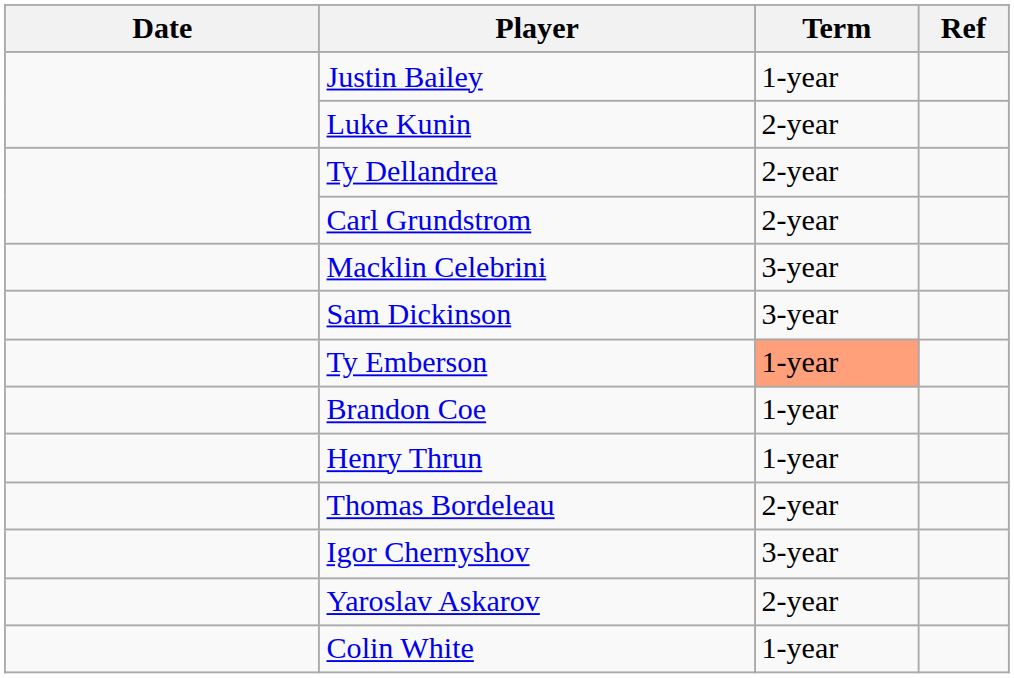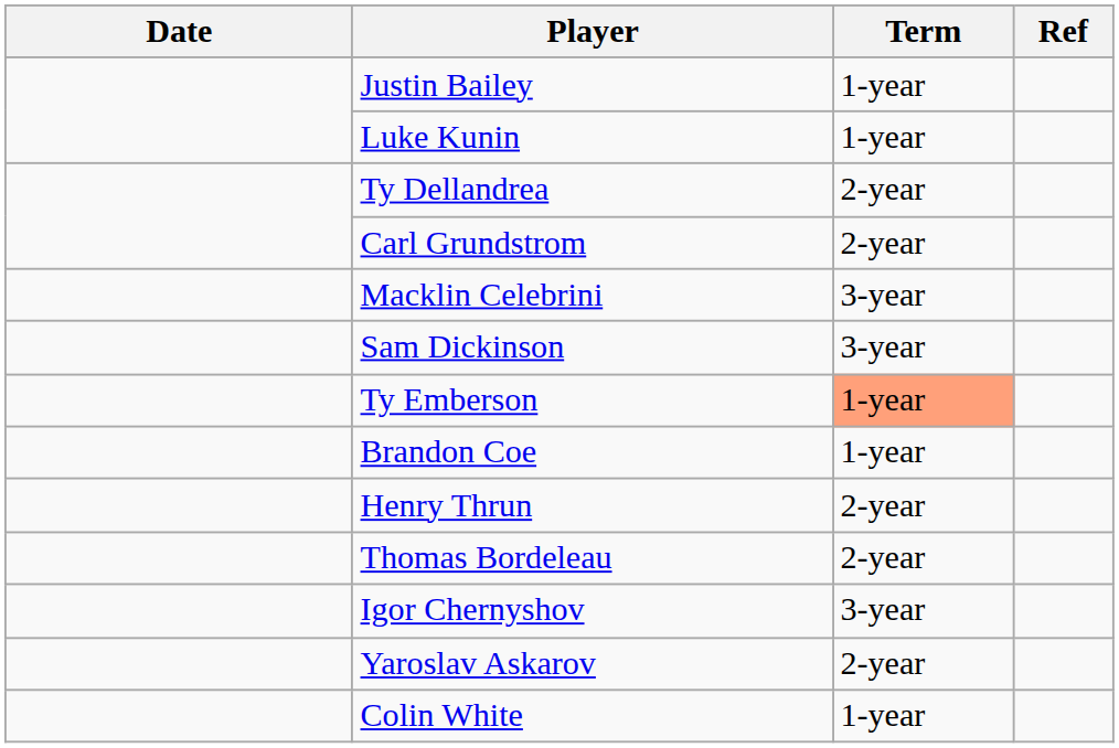 <table class="wikitable">
 <tr>
 <th style="width: 10em;">Date</th>
 <th style="width: 14em;">Player</th>
 <th style="width: 5em;">Term</th>
 <th style="width: 2.5em;">Ref</th>
 </tr>
 <tr>
 <td rowspan=2></td>
 <td><a href='#'>Justin Bailey</a></td>
 <td>1-year</td>
 <td></td>
 </tr>
 <tr>
 <td><a href='#'>Luke Kunin</a></td>
-<td>2-year</td>
+<td>1-year</td>
 <td></td>
 </tr>
 <tr>
 <td rowspan=2></td>
 <td><a href='#'>Ty Dellandrea</a></td>
 <td>2-year</td>
 <td></td>
 </tr>
 <tr>
 <td><a href='#'>Carl Grundstrom</a></td>
 <td>2-year</td>
 <td></td>
 </tr>
 <tr>
 <td></td>
 <td><a href='#'>Macklin Celebrini</a></td>
 <td>3-year</td>
 <td></td>
 </tr>
 <tr>
 <td></td>
 <td><a href='#'>Sam Dickinson</a></td>
 <td>3-year</td>
 <td></td>
 </tr>
 <tr>
 <td></td>
 <td><a href='#'>Ty Emberson</a></td>
 <td style="background: lightsalmon;">1-year</td>
 <td></td>
 </tr>
 <tr>
 <td></td>
 <td><a href='#'>Brandon Coe</a></td>
 <td>1-year</td>
 <td></td>
 </tr>
 <tr>
 <td></td>
 <td><a href='#'>Henry Thrun</a></td>
-<td>1-year</td>
+<td>2-year</td>
 <td></td>
 </tr>
 <tr>
 <td></td>
 <td><a href='#'>Thomas Bordeleau</a></td>
 <td>2-year</td>
 <td></td>
 </tr>
 <tr>
 <td></td>
 <td><a href='#'>Igor Chernyshov</a></td>
 <td>3-year</td>
 <td></td>
 </tr>
 <tr>
 <td></td>
 <td><a href='#'>Yaroslav Askarov</a></td>
 <td>2-year</td>
 <td></td>
 </tr>
 <tr>
 <td></td>
 <td><a href='#'>Colin White</a></td>
 <td>1-year</td>
 <td></td>
 </tr>
 </table>
